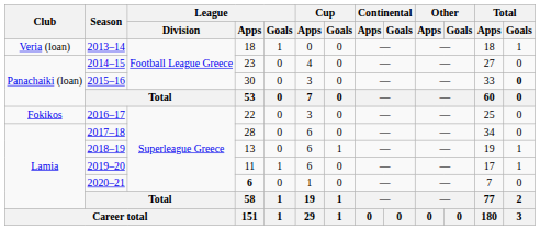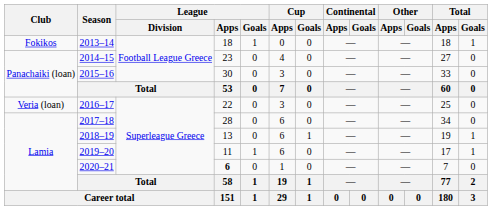 <table class="wikitable" style="text-align:center">
 <tr>
 <th rowspan=2>Club</th>
 <th rowspan=2>Season</th>
 <th colspan="3">League</th>
 <th colspan=2>Cup</th>
 <th colspan=2>Continental</th>
 <th colspan=2>Other</th>
 <th colspan=2>Total</th>
 </tr>
 <tr>
 <th>Division</th>
 <th>Apps</th>
 <th>Goals</th>
 <th>Apps</th>
 <th>Goals</th>
 <th>Apps</th>
 <th>Goals</th>
 <th>Apps</th>
 <th>Goals</th>
 <th>Apps</th>
 <th>Goals</th>
 </tr>
 <tr>
-<td><a href='#'>Veria</a> (loan)</td>
+<td><a href='#'>Fokikos</a></td>
 <td><a href='#'>2013–14</a></td>
 <td rowspan=3><a href='#'>Football League Greece</a></td>
 <td>18</td>
 <td>1</td>
 <td>0</td>
 <td>0</td>
 <td colspan=2>—</td>
 <td colspan=2>—</td>
 <td>18</td>
 <td>1</td>
 </tr>
 <tr>
 <td rowspan=3><a href='#'>Panachaiki</a> (loan)</td>
 <td><a href='#'>2014–15</a></td>
 <td>23</td>
 <td>0</td>
 <td>4</td>
 <td>0</td>
 <td colspan=2>—</td>
 <td colspan=2>—</td>
 <td>27</td>
 <td>0</td>
 </tr>
 <tr>
 <td><a href='#'>2015–16</a></td>
 <td>30</td>
 <td>0</td>
 <td>3</td>
 <td>0</td>
 <td colspan=2>—</td>
 <td colspan=2>—</td>
 <td>33</td>
-<td><strong>0</strong></td>
+<td>0</td>
 </tr>
 <tr>
 <th colspan="2">Total</th>
 <th>53</th>
 <th>0</th>
 <th>7</th>
 <th>0</th>
 <th colspan=2>—</th>
 <th colspan=2>—</th>
 <th>60</th>
 <th>0</th>
 </tr>
 <tr>
-<td><a href='#'>Fokikos</a></td>
+<td><a href='#'>Veria</a> (loan)</td>
 <td><a href='#'>2016–17</a></td>
 <td rowspan="5"><a href='#'>Superleague Greece</a></td>
 <td>22</td>
 <td>0</td>
 <td>3</td>
 <td>0</td>
 <td colspan=2>—</td>
 <td colspan=2>—</td>
 <td>25</td>
 <td>0</td>
 </tr>
 <tr>
 <td rowspan="5"><a href='#'>Lamia</a></td>
 <td><a href='#'>2017–18</a></td>
 <td>28</td>
 <td>0</td>
 <td>6</td>
 <td>0</td>
 <td colspan=2>—</td>
 <td colspan=2>—</td>
 <td>34</td>
 <td>0</td>
 </tr>
 <tr>
 <td><a href='#'>2018–19</a></td>
 <td>13</td>
 <td>0</td>
 <td>6</td>
 <td>1</td>
 <td colspan=2>—</td>
 <td colspan=2>—</td>
 <td>19</td>
 <td>1</td>
 </tr>
 <tr>
 <td><a href='#'>2019–20</a></td>
 <td>11</td>
 <td>1</td>
 <td>6</td>
 <td>0</td>
 <td colspan=2>—</td>
 <td colspan=2>—</td>
 <td>17</td>
 <td>1</td>
 </tr>
 <tr>
 <td><a href='#'>2020–21</a></td>
 <td><strong>6</strong></td>
 <td>0</td>
 <td>1</td>
 <td>0</td>
 <td colspan=2>—</td>
 <td colspan=2>—</td>
 <td>7</td>
 <td>0</td>
 </tr>
 <tr>
 <th colspan="2">Total</th>
 <th>58</th>
 <th>1</th>
 <th>19</th>
 <th>1</th>
 <th colspan=2>—</th>
 <th colspan=2>—</th>
 <th>77</th>
 <th>2</th>
 </tr>
 <tr>
 <th colspan="3">Career total</th>
 <th>151</th>
 <th>1</th>
 <th>29</th>
 <th>1</th>
 <th>0</th>
 <th>0</th>
 <th>0</th>
 <th>0</th>
 <th>180</th>
 <th>3</th>
 </tr>
 </table>
